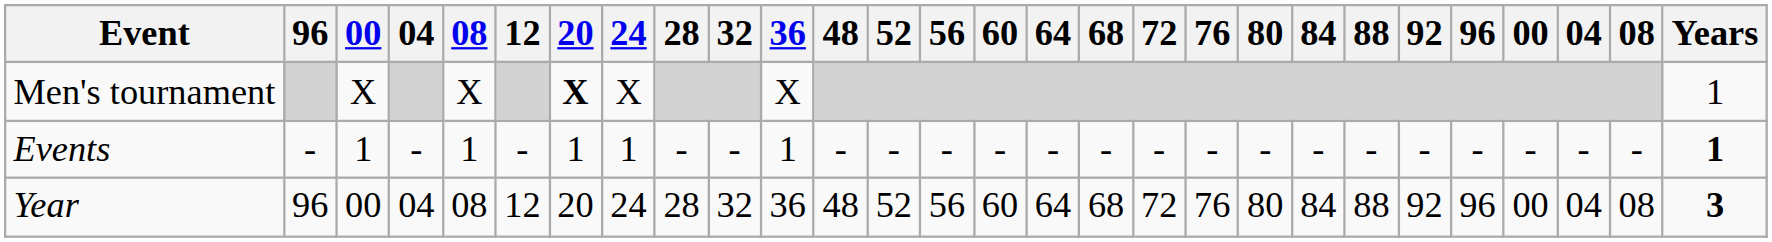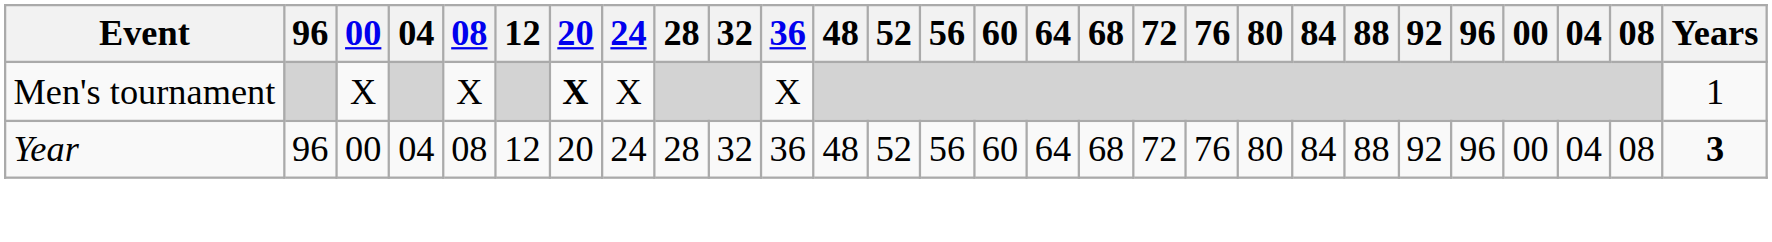 <table class=wikitable>
 <tr>
 <th>Event</th>
 <th><span>96</span></th>
 <th><a href='#'>00</a></th>
 <th><span>04</span></th>
 <th><a href='#'>08</a></th>
 <th><span>12</span></th>
 <th><a href='#'>20</a></th>
 <th><a href='#'>24</a></th>
 <th><span>28</span></th>
 <th><span>32</span></th>
 <th><a href='#'>36</a></th>
 <th><span>48</span></th>
 <th><span>52</span></th>
 <th><span>56</span></th>
 <th><span>60</span></th>
 <th><span>64</span></th>
 <th><span>68</span></th>
 <th><span>72</span></th>
 <th><span>76</span></th>
 <th><span>80</span></th>
 <th><span>84</span></th>
 <th><span>88</span></th>
 <th><span>92</span></th>
 <th><span>96</span></th>
 <th><span>00</span></th>
 <th><span>04</span></th>
 <th><span>08</span></th>
 <th>Years</th>
 </tr>
 <tr align=center>
 <td align=left>Men's tournament</td>
 <td bgcolor=lightgray></td>
 <td>X</td>
 <td bgcolor=lightgray></td>
 <td>X</td>
 <td bgcolor=lightgray></td>
 <td><strong>X</strong></td>
 <td>X</td>
 <td colspan=2 bgcolor=lightgray></td>
 <td>X</td>
 <td colspan=16 bgcolor=lightgray></td>
 <td>1</td>
 </tr>
 <tr align=center>
-<td align=left><em>Events</em></td>
-<td>-</td>
-<td>1</td>
-<td>-</td>
-<td>1</td>
-<td>-</td>
-<td>1</td>
-<td>1</td>
-<td>-</td>
-<td>-</td>
-<td>1</td>
-<td>-</td>
-<td>-</td>
-<td>-</td>
-<td>-</td>
-<td>-</td>
-<td>-</td>
-<td>-</td>
-<td>-</td>
-<td>-</td>
-<td>-</td>
-<td>-</td>
-<td>-</td>
-<td>-</td>
-<td>-</td>
-<td>-</td>
-<td>-</td>
-<td><strong>1</strong></td>
-</tr>
-<tr align=center>
 <td align=left><em>Year</em></td>
 <td>96</td>
 <td>00</td>
 <td>04</td>
 <td>08</td>
 <td>12</td>
 <td>20</td>
 <td>24</td>
 <td>28</td>
 <td>32</td>
 <td>36</td>
 <td>48</td>
 <td>52</td>
 <td>56</td>
 <td>60</td>
 <td>64</td>
 <td>68</td>
 <td>72</td>
 <td>76</td>
 <td>80</td>
 <td>84</td>
 <td>88</td>
 <td>92</td>
 <td>96</td>
 <td>00</td>
 <td>04</td>
 <td>08</td>
 <td><strong>3</strong></td>
 </tr>
 </table>
